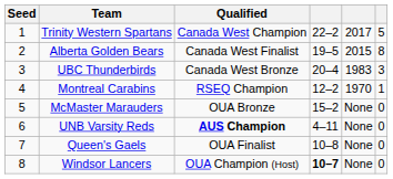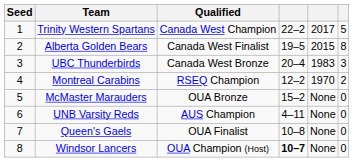 <table class="wikitable sortable" style="text-align: center;">
 <tr bgcolor="#efefef" align=center>
 <th align=left>Seed</th>
 <th align=left>Team</th>
 <th align=left>Qualified</th>
 <th align=left></th>
 <th align=left></th>
 <th align=left></th>
 </tr>
 <tr align=center>
 <td>1</td>
 <td><a href='#'>Trinity Western Spartans</a></td>
 <td><a href='#'>Canada West</a> Champion</td>
 <td>22–2</td>
 <td>2017</td>
 <td>5</td>
 </tr>
 <tr align=center>
 <td>2</td>
 <td><a href='#'>Alberta Golden Bears</a></td>
 <td>Canada West Finalist</td>
 <td>19–5</td>
 <td>2015</td>
 <td>8</td>
 </tr>
 <tr align=center>
 <td>3</td>
 <td><a href='#'>UBC Thunderbirds</a></td>
 <td>Canada West Bronze</td>
 <td>20–4</td>
 <td>1983</td>
 <td>3</td>
 </tr>
 <tr align=center>
 <td>4</td>
 <td><a href='#'>Montreal Carabins</a></td>
 <td><a href='#'>RSEQ</a> Champion</td>
 <td>12–2</td>
 <td>1970</td>
-<td>1</td>
+<td>2</td>
 </tr>
 <tr align=center>
 <td>5</td>
 <td><a href='#'>McMaster Marauders</a></td>
 <td>OUA Bronze</td>
 <td>15–2</td>
 <td>None</td>
 <td>0</td>
 </tr>
 <tr align=center>
 <td>6</td>
 <td><a href='#'>UNB Varsity Reds</a></td>
-<td><strong><a href='#'>AUS</a> Champion</strong></td>
+<td><a href='#'>AUS</a> Champion</td>
 <td>4–11</td>
 <td>None</td>
 <td>0</td>
 </tr>
 <tr align=center>
 <td>7</td>
 <td><a href='#'>Queen's Gaels</a></td>
 <td>OUA Finalist</td>
 <td>10–8</td>
 <td>None</td>
 <td>0</td>
 </tr>
 <tr align=center>
 <td>8</td>
 <td><a href='#'>Windsor Lancers</a></td>
 <td><a href='#'>OUA</a> Champion <small>(Host)</small></td>
 <td><strong>10–7</strong></td>
 <td>None</td>
 <td>0</td>
 </tr>
 </table>
